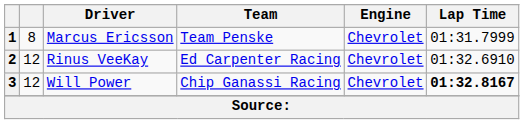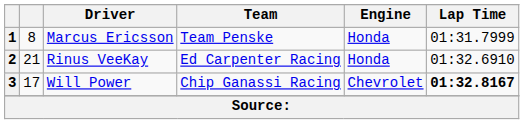 <table class="wikitable" style="font-size:95%;">
 <tr>
 </tr>
 <tr>
 <th></th>
 <th></th>
 <th>Driver</th>
 <th>Team</th>
 <th>Engine</th>
 <th>Lap Time</th>
 </tr>
 <tr>
 <th>1</th>
 <td align="center">8</td>
 <td> <a href='#'>Marcus Ericsson</a> <strong></strong></td>
 <td><a href='#'>Team Penske</a></td>
-<td><a href='#'>Chevrolet</a></td>
+<td><a href='#'>Honda</a></td>
 <td>01:31.7999</td>
 </tr>
 <tr>
 <th>2</th>
-<td align="center">12</td>
+<td align="center">21</td>
 <td> <a href='#'>Rinus VeeKay</a></td>
 <td><a href='#'>Ed Carpenter Racing</a></td>
-<td><a href='#'>Chevrolet</a></td>
+<td><a href='#'>Honda</a></td>
 <td>01:32.6910</td>
 </tr>
 <tr>
 <th>3</th>
-<td align="center">12</td>
+<td align="center">17</td>
 <td> <a href='#'>Will Power</a></td>
 <td><a href='#'>Chip Ganassi Racing</a></td>
 <td><a href='#'>Chevrolet</a></td>
 <td><strong>01:32.8167</strong></td>
 </tr>
 <tr>
 </tr>
 <tr class="sortbottom">
 <th colspan="6">Source:</th>
 </tr>
 </table>
